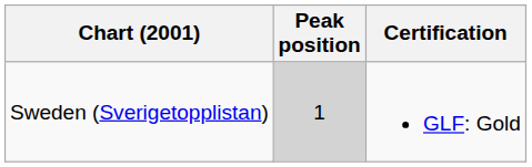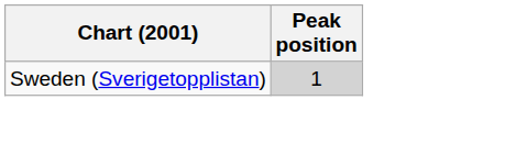 <table class="wikitable plainrowheaders">
 <tr>
 <th>Chart (2001)</th>
 <th>Peak<br>position</th>
-<th>Certification</th>
 </tr>
 <tr>
 <td>Sweden (<a href='#'>Sverigetopplistan</a>)</td>
 <td align="center" style="background: lightgrey;">1</td>
-<td><br><ul><li><a href='#'>GLF</a>: Gold</li></ul></td>
 </tr>
 </table>
